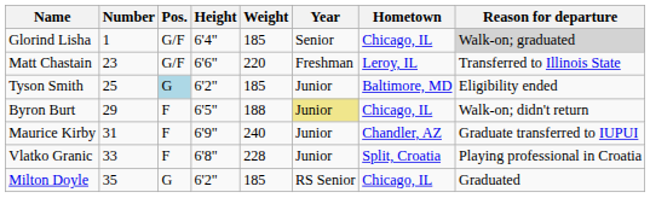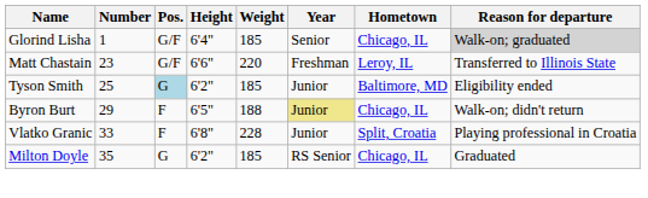 <table class="wikitable sortable" border="1">
 <tr>
 <th>Name</th>
 <th>Number</th>
 <th>Pos.</th>
 <th>Height</th>
 <th>Weight</th>
 <th>Year</th>
 <th>Hometown</th>
 <th class="unsortable">Reason for departure</th>
 </tr>
 <tr>
 <td>Glorind Lisha</td>
 <td>1</td>
 <td>G/F</td>
 <td>6'4"</td>
 <td>185</td>
 <td>Senior</td>
 <td><a href='#'>Chicago, IL</a></td>
 <td style="background: lightgrey;">Walk-on; graduated</td>
 </tr>
 <tr>
 <td>Matt Chastain</td>
 <td>23</td>
 <td>G/F</td>
 <td>6'6"</td>
 <td>220</td>
 <td>Freshman</td>
 <td><a href='#'>Leroy, IL</a></td>
 <td>Transferred to <a href='#'>Illinois State</a></td>
 </tr>
 <tr>
 <td>Tyson Smith</td>
 <td>25</td>
 <td style="background: lightblue;">G</td>
 <td>6'2"</td>
 <td>185</td>
 <td>Junior</td>
 <td><a href='#'>Baltimore, MD</a></td>
 <td>Eligibility ended</td>
 </tr>
 <tr>
 <td>Byron Burt</td>
 <td>29</td>
 <td>F</td>
 <td>6'5"</td>
 <td>188</td>
 <td style="background: khaki;">Junior</td>
 <td><a href='#'>Chicago, IL</a></td>
 <td>Walk-on; didn't return</td>
 </tr>
 <tr>
-<td>Maurice Kirby</td>
-<td>31</td>
-<td>F</td>
-<td>6'9"</td>
-<td>240</td>
-<td>Junior</td>
-<td><a href='#'>Chandler, AZ</a></td>
-<td>Graduate transferred to <a href='#'>IUPUI</a></td>
-</tr>
-<tr>
 <td>Vlatko Granic</td>
 <td>33</td>
 <td>F</td>
 <td>6'8"</td>
 <td>228</td>
 <td>Junior</td>
 <td><a href='#'>Split, Croatia</a></td>
 <td>Playing professional in Croatia</td>
 </tr>
 <tr>
 <td><a href='#'>Milton Doyle</a></td>
 <td>35</td>
 <td>G</td>
 <td>6'2"</td>
 <td>185</td>
 <td>RS Senior</td>
 <td><a href='#'>Chicago, IL</a></td>
 <td>Graduated</td>
 </tr>
 </table>
